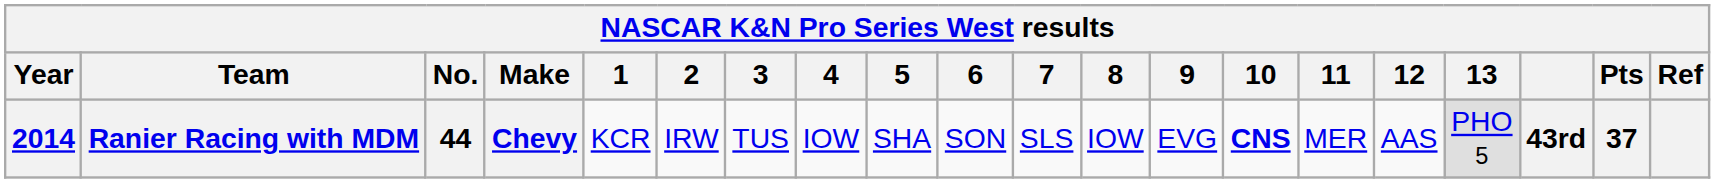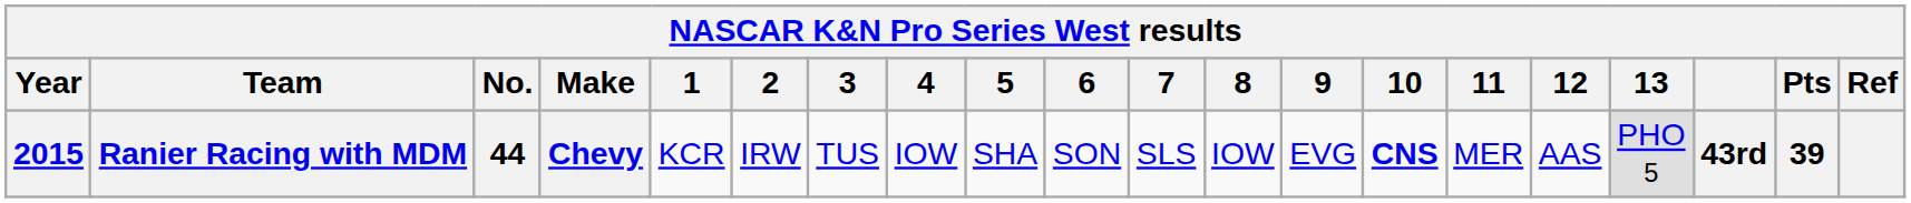 <table class="wikitable" style="text-align:center; font-size:75%">
 <tr>
 <th colspan=23><a href='#'>NASCAR K&N Pro Series West</a> results</th>
 </tr>
 <tr>
 <th>Year</th>
 <th>Team</th>
 <th>No.</th>
 <th>Make</th>
 <th>1</th>
 <th>2</th>
 <th>3</th>
 <th>4</th>
 <th>5</th>
 <th>6</th>
 <th>7</th>
 <th>8</th>
 <th>9</th>
 <th>10</th>
 <th>11</th>
 <th>12</th>
 <th>13</th>
 <th></th>
 <th>Pts</th>
 <th>Ref</th>
 </tr>
 <tr>
-<th><a href='#'>2014</a></th>
+<th><a href='#'>2015</a></th>
 <th><a href='#'>Ranier Racing with MDM</a></th>
 <th>44</th>
 <th><a href='#'>Chevy</a></th>
 <td><a href='#'>KCR</a></td>
 <td><a href='#'>IRW</a></td>
 <td><a href='#'>TUS</a></td>
 <td><a href='#'>IOW</a></td>
 <td><a href='#'>SHA</a></td>
 <td><a href='#'>SON</a></td>
 <td><a href='#'>SLS</a></td>
 <td><a href='#'>IOW</a></td>
 <td><a href='#'>EVG</a></td>
 <td><strong><a href='#'>CNS</a></strong></td>
 <td><a href='#'>MER</a></td>
 <td><a href='#'>AAS</a></td>
 <td style="background:#DFDFDF;"><a href='#'>PHO</a><br><small>5</small></td>
 <th>43rd</th>
-<th>37</th>
+<th>39</th>
 <th></th>
 </tr>
 </table>
